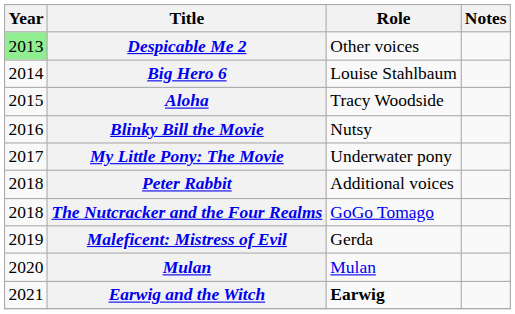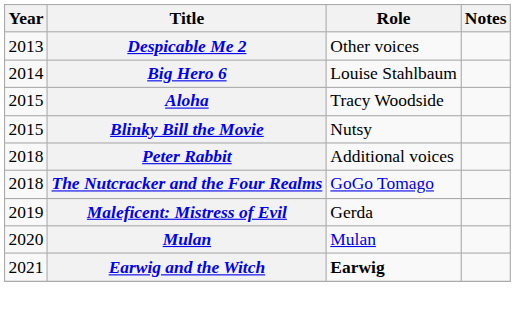 <table class="wikitable sortable plainrowheaders">
 <tr>
 <th scope="col">Year</th>
 <th scope="col">Title</th>
 <th scope="col">Role</th>
 <th scope="col" class="unsortable">Notes</th>
 </tr>
 <tr>
-<td style="background: lightgreen;">2013</td>
+<td>2013</td>
 <th scope="row"><em><a href='#'>Despicable Me 2</a></em></th>
 <td>Other voices</td>
 <td></td>
 </tr>
 <tr>
 <td>2014</td>
 <th scope="row"><em><a href='#'>Big Hero 6</a></em></th>
 <td>Louise Stahlbaum</td>
 <td></td>
 </tr>
 <tr>
 <td>2015</td>
 <th scope="row"><em><a href='#'>Aloha</a></em></th>
 <td>Tracy Woodside</td>
 <td></td>
 </tr>
 <tr>
-<td>2016</td>
+<td>2015</td>
 <th scope="row"><em><a href='#'>Blinky Bill the Movie</a></em></th>
 <td>Nutsy</td>
-<td></td>
-</tr>
-<tr>
-<td>2017</td>
-<th scope="row"><em><a href='#'>My Little Pony: The Movie</a></em></th>
-<td>Underwater pony</td>
 <td></td>
 </tr>
 <tr>
 <td>2018</td>
 <th scope="row"><em><a href='#'>Peter Rabbit</a></em></th>
 <td>Additional voices</td>
 <td></td>
 </tr>
 <tr>
 <td>2018</td>
 <th scope="row"><em><a href='#'>The Nutcracker and the Four Realms</a></em></th>
 <td><a href='#'>GoGo Tomago</a></td>
 <td></td>
 </tr>
 <tr>
 <td>2019</td>
 <th scope="row"><em><a href='#'>Maleficent: Mistress of Evil</a></em></th>
 <td>Gerda</td>
 <td></td>
 </tr>
 <tr>
 <td>2020</td>
 <th scope="row"><em><a href='#'>Mulan</a></em></th>
 <td><a href='#'>Mulan</a></td>
 <td></td>
 </tr>
 <tr>
 <td>2021</td>
 <th scope="row"><em><a href='#'>Earwig and the Witch</a></em></th>
 <td><strong>Earwig</strong></td>
 <td></td>
 </tr>
 <tr>
 </tr>
 </table>
